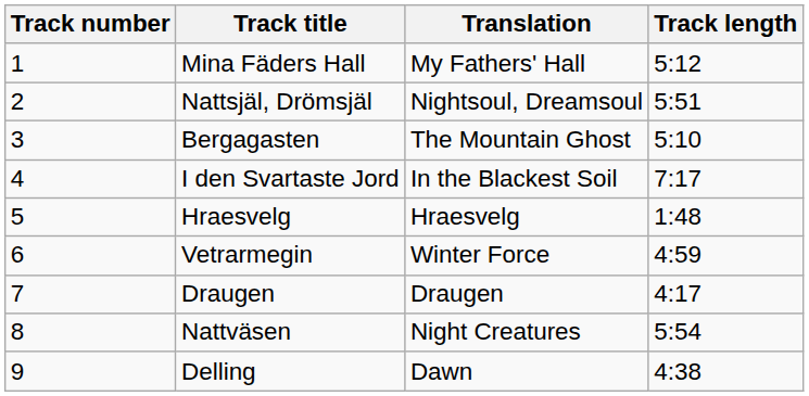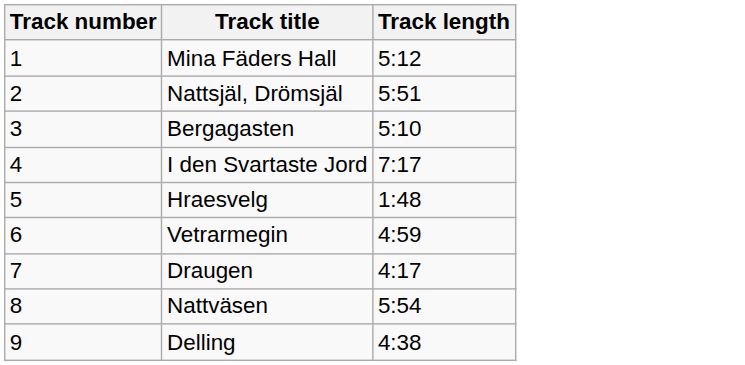 <table class="wikitable">
 <tr>
 <th>Track number</th>
 <th>Track title</th>
-<th>Translation</th>
 <th>Track length</th>
 </tr>
 <tr>
 <td>1</td>
 <td>Mina Fäders Hall</td>
-<td>My Fathers' Hall</td>
 <td>5:12</td>
 </tr>
 <tr>
 <td>2</td>
 <td>Nattsjäl, Drömsjäl</td>
-<td>Nightsoul, Dreamsoul</td>
 <td>5:51</td>
 </tr>
 <tr>
 <td>3</td>
 <td>Bergagasten</td>
-<td>The Mountain Ghost</td>
 <td>5:10</td>
 </tr>
 <tr>
 <td>4</td>
 <td>I den Svartaste Jord</td>
-<td>In the Blackest Soil</td>
 <td>7:17</td>
 </tr>
 <tr>
 <td>5</td>
-<td>Hraesvelg</td>
 <td>Hraesvelg</td>
 <td>1:48</td>
 </tr>
 <tr>
 <td>6</td>
 <td>Vetrarmegin</td>
-<td>Winter Force</td>
 <td>4:59</td>
 </tr>
 <tr>
 <td>7</td>
-<td>Draugen</td>
 <td>Draugen</td>
 <td>4:17</td>
 </tr>
 <tr>
 <td>8</td>
 <td>Nattväsen</td>
-<td>Night Creatures</td>
 <td>5:54</td>
 </tr>
 <tr>
 <td>9</td>
 <td>Delling</td>
-<td>Dawn</td>
 <td>4:38</td>
 </tr>
 </table>
